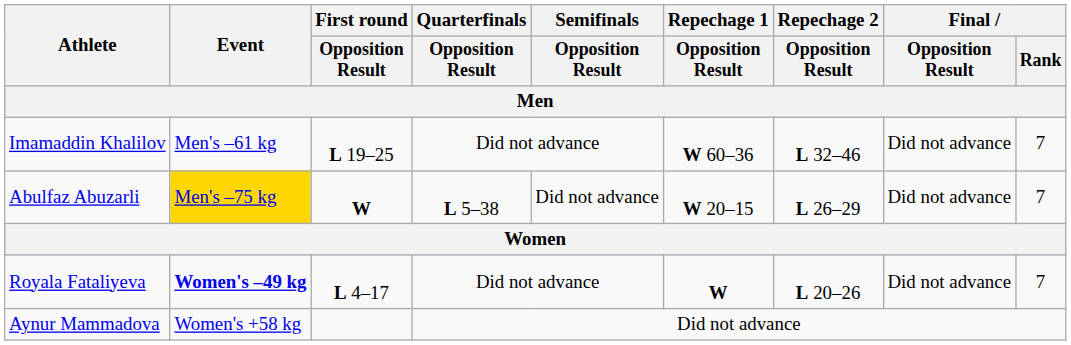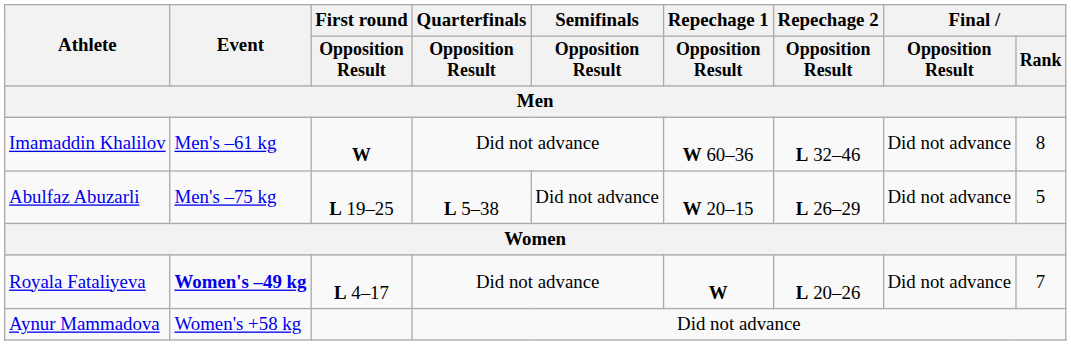 <table class="wikitable" style="font-size:90%;">
 <tr>
 <th rowspan=2>Athlete</th>
 <th rowspan=2>Event</th>
 <th>First round</th>
 <th>Quarterfinals</th>
 <th>Semifinals</th>
 <th>Repechage 1</th>
 <th>Repechage 2</th>
 <th colspan=2>Final / </th>
 </tr>
 <tr style="font-size:95%">
 <th>Opposition<br>Result</th>
 <th>Opposition<br>Result</th>
 <th>Opposition<br>Result</th>
 <th>Opposition<br>Result</th>
 <th>Opposition<br>Result</th>
 <th>Opposition<br>Result</th>
 <th>Rank</th>
 </tr>
 <tr style="background:#9acdff;">
 <th colspan=9>Men</th>
 </tr>
 <tr align=center>
 <td align=left><a href='#'>Imamaddin Khalilov</a></td>
 <td align=left><a href='#'>Men's –61 kg</a></td>
-<td><br> <strong>L</strong> 19–25</td>
+<td><br> <strong>W</strong> </td>
 <td colspan=2>Did not advance</td>
 <td><br> <strong>W</strong> 60–36</td>
 <td><br> <strong>L</strong> 32–46</td>
 <td>Did not advance</td>
-<td>7</td>
+<td>8</td>
 </tr>
 <tr align=center>
 <td align=left><a href='#'>Abulfaz Abuzarli</a></td>
-<td align=left style="background: gold;"><a href='#'>Men's –75 kg</a></td>
-<td><br> <strong>W</strong> </td>
+<td align=left><a href='#'>Men's –75 kg</a></td>
+<td><br> <strong>L</strong> 19–25</td>
 <td><br> <strong>L</strong> 5–38</td>
 <td>Did not advance</td>
 <td><br> <strong>W</strong> 20–15</td>
 <td><br> <strong>L</strong> 26–29</td>
 <td>Did not advance</td>
-<td>7</td>
+<td>5</td>
 </tr>
 <tr style="background:#9acdff;">
 <th colspan=9>Women</th>
 </tr>
 <tr align=center>
 <td align=left><a href='#'>Royala Fataliyeva</a></td>
 <td align=left><strong><a href='#'>Women's –49 kg</a></strong></td>
 <td><br> <strong>L</strong> 4–17</td>
 <td colspan=2>Did not advance</td>
 <td><br> <strong>W</strong> </td>
 <td><br> <strong>L</strong> 20–26</td>
 <td>Did not advance</td>
 <td>7</td>
 </tr>
 <tr align=center>
 <td align=left><a href='#'>Aynur Mammadova</a></td>
 <td align=left><a href='#'>Women's +58 kg</a></td>
 <td><br></td>
 <td colspan=6>Did not advance</td>
 </tr>
 </table>
